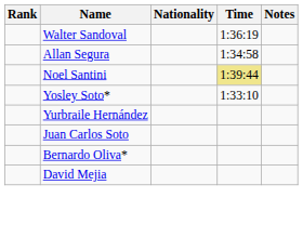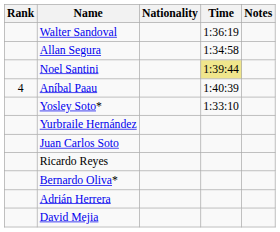 <table class="wikitable sortable" style="text-align:center">
 <tr>
 <th>Rank</th>
 <th>Name</th>
 <th>Nationality</th>
 <th>Time</th>
 <th>Notes</th>
 </tr>
 <tr>
 <td></td>
 <td align=left><a href='#'>Walter Sandoval</a></td>
 <td align=left></td>
 <td>1:36:19</td>
 <td></td>
 </tr>
 <tr>
 <td></td>
 <td align=left><a href='#'>Allan Segura</a></td>
 <td align=left></td>
 <td>1:34:58</td>
 <td></td>
 </tr>
 <tr>
 <td></td>
 <td align=left><a href='#'>Noel Santini</a></td>
 <td align=left></td>
 <td style="background: khaki;">1:39:44</td>
 <td></td>
 </tr>
 <tr>
+<td>4</td>
+<td align=left><a href='#'>Aníbal Paau</a></td>
+<td align=left></td>
+<td>1:40:39</td>
+<td></td>
+</tr>
+<tr>
 <td></td>
 <td align=left><a href='#'>Yosley Soto</a>*</td>
 <td align=left></td>
 <td>1:33:10</td>
 <td></td>
 </tr>
 <tr>
 <td></td>
 <td align=left><a href='#'>Yurbraile Hernández</a></td>
 <td align=left></td>
 <td></td>
 <td></td>
 </tr>
 <tr>
 <td></td>
 <td align=left><a href='#'>Juan Carlos Soto</a></td>
 <td align=left></td>
 <td></td>
 <td></td>
 </tr>
 <tr>
 <td></td>
+<td align=left>Ricardo Reyes</td>
+<td align=left></td>
+<td></td>
+<td></td>
+</tr>
+<tr>
+<td></td>
 <td align=left><a href='#'>Bernardo Oliva</a>*</td>
+<td align=left></td>
+<td></td>
+<td></td>
+</tr>
+<tr>
+<td></td>
+<td align=left><a href='#'>Adrián Herrera</a></td>
 <td align=left></td>
 <td></td>
 <td></td>
 </tr>
 <tr>
 <td></td>
 <td align=left><a href='#'>David Mejia</a></td>
 <td align=left></td>
 <td></td>
 <td></td>
 </tr>
 </table>
